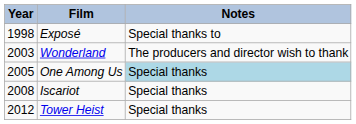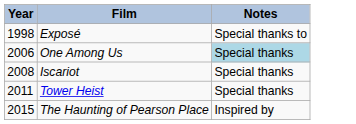 <table class="wikitable" style="font-size:95%;">
 <tr>
 <th style="background:#B0C4DE;">Year</th>
 <th style="background:#B0C4DE;">Film</th>
 <th style="background:#B0C4DE;">Notes</th>
 </tr>
 <tr>
 <td>1998</td>
 <td><em>Exposé</em></td>
 <td>Special thanks to</td>
 </tr>
 <tr>
-<td>2003</td>
-<td><em><a href='#'>Wonderland</a></em></td>
-<td>The producers and director wish to thank</td>
-</tr>
-<tr>
-<td>2005</td>
+<td>2006</td>
 <td><em>One Among Us</em></td>
 <td style="background: lightblue;">Special thanks</td>
 </tr>
 <tr>
 <td>2008</td>
 <td><em>Iscariot</em></td>
 <td>Special thanks</td>
 </tr>
 <tr>
-<td>2012</td>
+<td>2011</td>
 <td><em><a href='#'>Tower Heist</a></em></td>
 <td>Special thanks</td>
 </tr>
+<tr>
+<td>2015</td>
+<td><em>The Haunting of Pearson Place</em></td>
+<td>Inspired by</td>
+</tr>
 </table>
